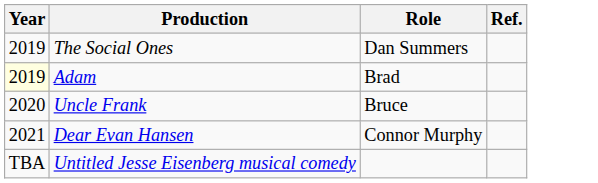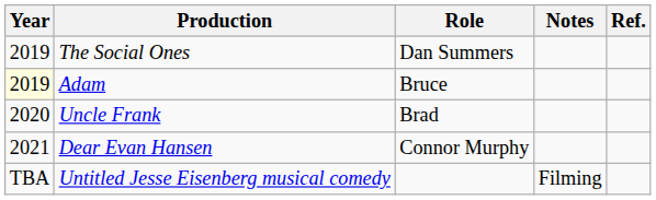 <table class="wikitable sortable">
 <tr>
 <th>Year</th>
 <th>Production</th>
 <th>Role</th>
+<th>Notes</th>
 <th class="unsortable">Ref.</th>
 </tr>
 <tr>
 <td>2019</td>
 <td data-sort-value="Social Ones, The"><em>The Social Ones</em></td>
 <td>Dan Summers</td>
 <td></td>
+<td></td>
 </tr>
 <tr>
 <td style="background: lightyellow;">2019</td>
 <td><em><a href='#'>Adam</a></em></td>
-<td>Brad</td>
+<td>Bruce</td>
+<td></td>
 <td></td>
 </tr>
 <tr>
 <td>2020</td>
 <td><em><a href='#'>Uncle Frank</a></em></td>
-<td>Bruce</td>
+<td>Brad</td>
+<td></td>
 <td></td>
 </tr>
 <tr>
 <td>2021</td>
 <td><em><a href='#'>Dear Evan Hansen</a></em></td>
 <td>Connor Murphy</td>
 <td></td>
+<td></td>
 </tr>
 <tr>
 <td>TBA</td>
 <td><em><a href='#'>Untitled Jesse Eisenberg musical comedy</a></em></td>
 <td></td>
+<td>Filming</td>
 <td></td>
 </tr>
 </table>
